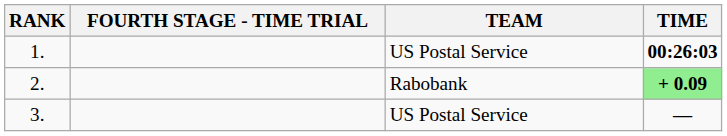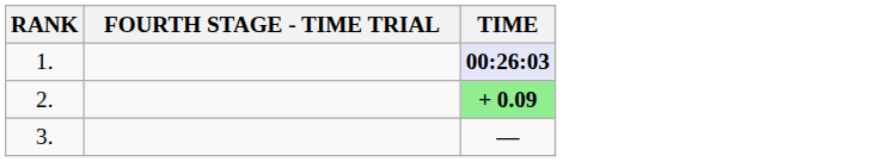 <table class="wikitable" style="font-size:95%;">
 <tr>
 <th>RANK</th>
 <th align="left" style="width: 16em">FOURTH STAGE - TIME TRIAL</th>
-<th align="left" style="width: 13em">TEAM</th>
 <th>TIME</th>
 </tr>
 <tr>
 <td align="center">1.</td>
 <td></td>
-<td>US Postal Service</td>
-<td align="center"><strong>00:26:03</strong></td>
+<td align="center" style="background: lavender;"><strong>00:26:03</strong></td>
 </tr>
 <tr>
 <td align="center">2.</td>
 <td></td>
-<td>Rabobank</td>
 <td align="center" style="background: lightgreen;"><strong>+ 0.09</strong></td>
 </tr>
 <tr>
 <td align="center">3.</td>
 <td></td>
-<td>US Postal Service</td>
 <td align="center"><strong>—</strong></td>
 </tr>
 </table>
